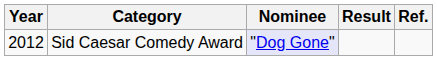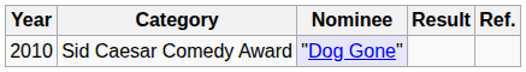 <table class="wikitable">
 <tr>
 <th>Year</th>
 <th>Category</th>
 <th>Nominee</th>
 <th>Result</th>
 <th>Ref.</th>
 </tr>
 <tr>
-<td>2012</td>
+<td>2010</td>
 <td>Sid Caesar Comedy Award</td>
 <td style="background: lavender;">"<a href='#'>Dog Gone</a>"</td>
 <td></td>
 <td></td>
 </tr>
 </table>
